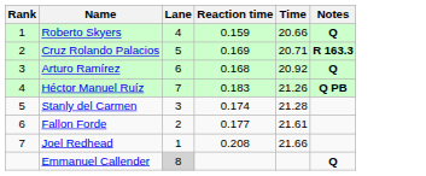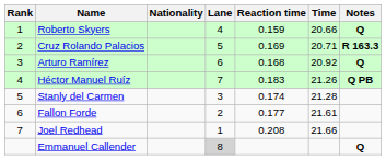 <table class="wikitable sortable" style="text-align:center">
 <tr>
 <th>Rank</th>
 <th>Name</th>
+<th>Nationality</th>
 <th>Lane</th>
 <th>Reaction time</th>
 <th>Time</th>
 <th>Notes</th>
 </tr>
 <tr bgcolor=ccffcc>
 <td>1</td>
 <td align=left><a href='#'>Roberto Skyers</a></td>
+<td align=left></td>
 <td>4</td>
 <td>0.159</td>
 <td>20.66</td>
 <td><strong>Q</strong></td>
 </tr>
 <tr bgcolor=ccffcc>
 <td>2</td>
 <td align=left><a href='#'>Cruz Rolando Palacios</a></td>
+<td align=left></td>
 <td>5</td>
 <td>0.169</td>
 <td>20.71</td>
 <td><strong>R 163.3</strong></td>
 </tr>
 <tr bgcolor=ccffcc>
 <td>3</td>
 <td align=left><a href='#'>Arturo Ramírez</a></td>
+<td align=left></td>
 <td>6</td>
 <td>0.168</td>
 <td>20.92</td>
 <td><strong>Q</strong></td>
 </tr>
 <tr bgcolor=ccffcc>
 <td>4</td>
 <td align=left><a href='#'>Héctor Manuel Ruíz</a></td>
+<td align=left></td>
 <td>7</td>
 <td>0.183</td>
 <td>21.26</td>
 <td><strong>Q PB</strong></td>
 </tr>
 <tr>
 <td>5</td>
 <td align=left><a href='#'>Stanly del Carmen</a></td>
+<td align=left></td>
 <td>3</td>
 <td>0.174</td>
 <td>21.28</td>
 <td></td>
 </tr>
 <tr>
 <td>6</td>
 <td align=left><a href='#'>Fallon Forde</a></td>
+<td align=left></td>
 <td>2</td>
 <td>0.177</td>
 <td>21.61</td>
 <td></td>
 </tr>
 <tr>
 <td>7</td>
 <td align=left><a href='#'>Joel Redhead</a></td>
+<td align=left></td>
 <td>1</td>
 <td>0.208</td>
 <td>21.66</td>
 <td></td>
 </tr>
 <tr>
 <td></td>
 <td align=left><a href='#'>Emmanuel Callender</a></td>
+<td align=left></td>
 <td style="background: lightgrey;">8</td>
 <td></td>
 <td></td>
 <td><strong>Q</strong></td>
 </tr>
 </table>
